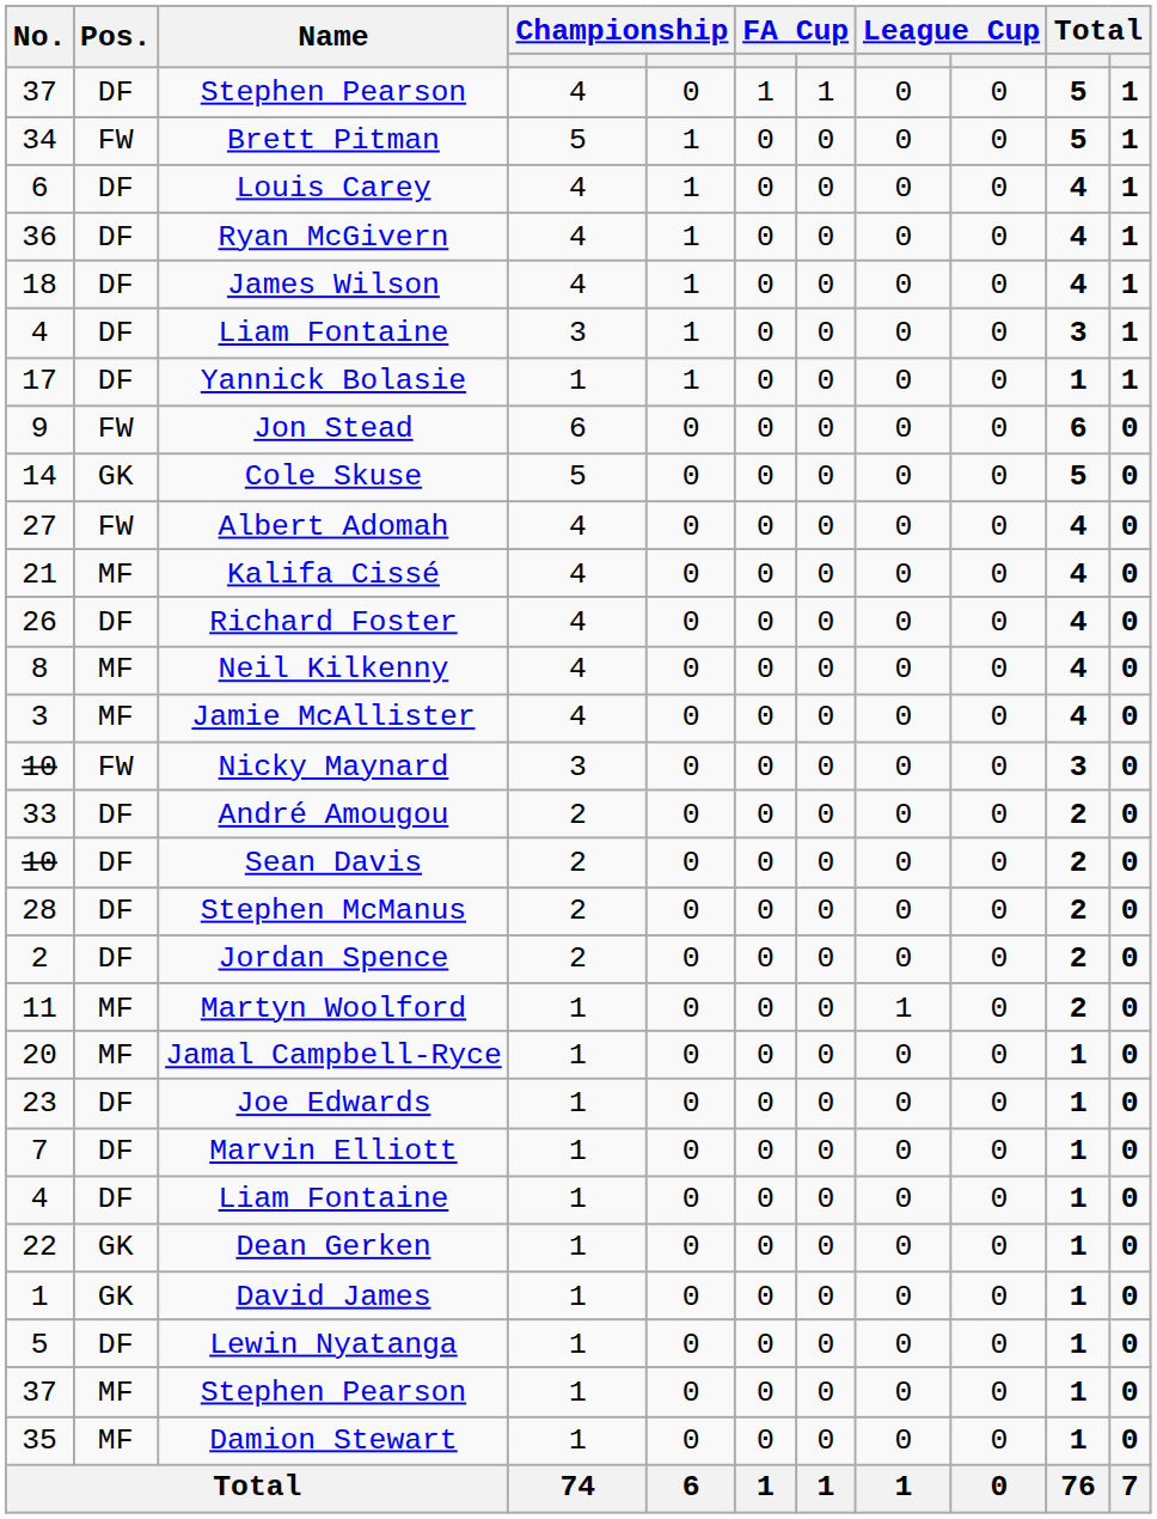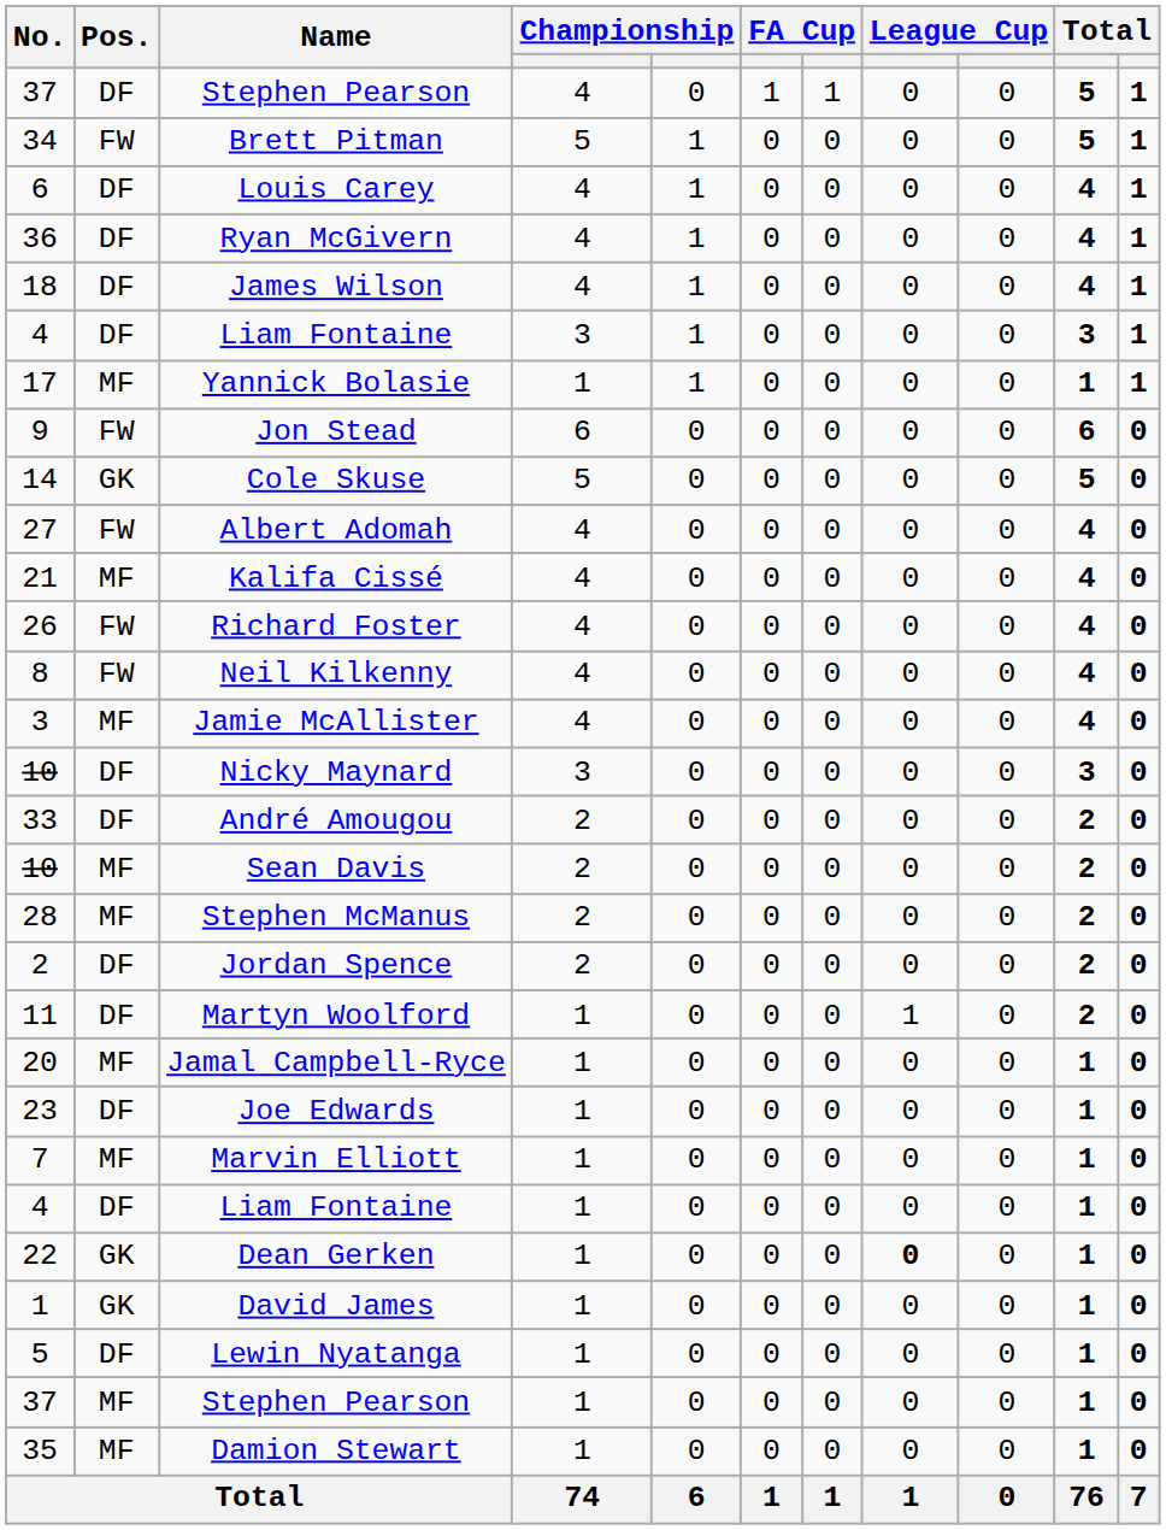 <table class="wikitable sortable" style="text-align: center;">
 <tr>
 <th rowspan="2">No.</th>
 <th rowspan="2">Pos.</th>
 <th rowspan="2">Name</th>
 <th colspan="2"><a href='#'>Championship</a></th>
 <th colspan="2"><a href='#'>FA Cup</a></th>
 <th colspan="2"><a href='#'>League Cup</a></th>
 <th colspan="2">Total</th>
 </tr>
 <tr>
 <th></th>
 <th></th>
 <th></th>
 <th></th>
 <th></th>
 <th></th>
 <th></th>
 <th></th>
 </tr>
 <tr>
 <td>37</td>
 <td>DF</td>
 <td><a href='#'>Stephen Pearson</a></td>
 <td>4</td>
 <td>0</td>
 <td>1</td>
 <td>1</td>
 <td>0</td>
 <td>0</td>
 <td><strong>5</strong></td>
 <td><strong>1</strong></td>
 </tr>
 <tr>
 <td>34</td>
 <td>FW</td>
 <td><a href='#'>Brett Pitman</a></td>
 <td>5</td>
 <td>1</td>
 <td>0</td>
 <td>0</td>
 <td>0</td>
 <td>0</td>
 <td><strong>5</strong></td>
 <td><strong>1</strong></td>
 </tr>
 <tr>
 <td>6</td>
 <td>DF</td>
 <td><a href='#'>Louis Carey</a></td>
 <td>4</td>
 <td>1</td>
 <td>0</td>
 <td>0</td>
 <td>0</td>
 <td>0</td>
 <td><strong>4</strong></td>
 <td><strong>1</strong></td>
 </tr>
 <tr>
 <td>36</td>
 <td>DF</td>
 <td><a href='#'>Ryan McGivern</a></td>
 <td>4</td>
 <td>1</td>
 <td>0</td>
 <td>0</td>
 <td>0</td>
 <td>0</td>
 <td><strong>4</strong></td>
 <td><strong>1</strong></td>
 </tr>
 <tr>
 <td>18</td>
 <td>DF</td>
 <td><a href='#'>James Wilson</a></td>
 <td>4</td>
 <td>1</td>
 <td>0</td>
 <td>0</td>
 <td>0</td>
 <td>0</td>
 <td><strong>4</strong></td>
 <td><strong>1</strong></td>
 </tr>
 <tr>
 <td>4</td>
 <td>DF</td>
 <td><a href='#'>Liam Fontaine</a></td>
 <td>3</td>
 <td>1</td>
 <td>0</td>
 <td>0</td>
 <td>0</td>
 <td>0</td>
 <td><strong>3</strong></td>
 <td><strong>1</strong></td>
 </tr>
 <tr>
 <td>17</td>
-<td>DF</td>
+<td>MF</td>
 <td><a href='#'>Yannick Bolasie</a></td>
 <td>1</td>
 <td>1</td>
 <td>0</td>
 <td>0</td>
 <td>0</td>
 <td>0</td>
 <td><strong>1</strong></td>
 <td><strong>1</strong></td>
 </tr>
 <tr>
 <td>9</td>
 <td>FW</td>
 <td><a href='#'>Jon Stead</a></td>
 <td>6</td>
 <td>0</td>
 <td>0</td>
 <td>0</td>
 <td>0</td>
 <td>0</td>
 <td><strong>6</strong></td>
 <td><strong>0</strong></td>
 </tr>
 <tr>
 <td>14</td>
 <td>GK</td>
 <td><a href='#'>Cole Skuse</a></td>
 <td>5</td>
 <td>0</td>
 <td>0</td>
 <td>0</td>
 <td>0</td>
 <td>0</td>
 <td><strong>5</strong></td>
 <td><strong>0</strong></td>
 </tr>
 <tr>
 <td>27</td>
 <td>FW</td>
 <td><a href='#'>Albert Adomah</a></td>
 <td>4</td>
 <td>0</td>
 <td>0</td>
 <td>0</td>
 <td>0</td>
 <td>0</td>
 <td><strong>4</strong></td>
 <td><strong>0</strong></td>
 </tr>
 <tr>
 <td>21</td>
 <td>MF</td>
 <td><a href='#'>Kalifa Cissé</a></td>
 <td>4</td>
 <td>0</td>
 <td>0</td>
 <td>0</td>
 <td>0</td>
 <td>0</td>
 <td><strong>4</strong></td>
 <td><strong>0</strong></td>
 </tr>
 <tr>
 <td>26</td>
-<td>DF</td>
+<td>FW</td>
 <td><a href='#'>Richard Foster</a></td>
 <td>4</td>
 <td>0</td>
 <td>0</td>
 <td>0</td>
 <td>0</td>
 <td>0</td>
 <td><strong>4</strong></td>
 <td><strong>0</strong></td>
 </tr>
 <tr>
 <td>8</td>
-<td>MF</td>
+<td>FW</td>
 <td><a href='#'>Neil Kilkenny</a></td>
 <td>4</td>
 <td>0</td>
 <td>0</td>
 <td>0</td>
 <td>0</td>
 <td>0</td>
 <td><strong>4</strong></td>
 <td><strong>0</strong></td>
 </tr>
 <tr>
 <td>3</td>
 <td>MF</td>
 <td><a href='#'>Jamie McAllister</a></td>
 <td>4</td>
 <td>0</td>
 <td>0</td>
 <td>0</td>
 <td>0</td>
 <td>0</td>
 <td><strong>4</strong></td>
 <td><strong>0</strong></td>
 </tr>
 <tr>
 <td><s>10</s></td>
-<td>FW</td>
+<td>DF</td>
 <td><a href='#'>Nicky Maynard</a></td>
 <td>3</td>
 <td>0</td>
 <td>0</td>
 <td>0</td>
 <td>0</td>
 <td>0</td>
 <td><strong>3</strong></td>
 <td><strong>0</strong></td>
 </tr>
 <tr>
 <td>33</td>
 <td>DF</td>
 <td><a href='#'>André Amougou</a></td>
 <td>2</td>
 <td>0</td>
 <td>0</td>
 <td>0</td>
 <td>0</td>
 <td>0</td>
 <td><strong>2</strong></td>
 <td><strong>0</strong></td>
 </tr>
 <tr>
 <td><s>10</s></td>
-<td>DF</td>
+<td>MF</td>
 <td><a href='#'>Sean Davis</a></td>
 <td>2</td>
 <td>0</td>
 <td>0</td>
 <td>0</td>
 <td>0</td>
 <td>0</td>
 <td><strong>2</strong></td>
 <td><strong>0</strong></td>
 </tr>
 <tr>
 <td>28</td>
-<td>DF</td>
+<td>MF</td>
 <td><a href='#'>Stephen McManus</a></td>
 <td>2</td>
 <td>0</td>
 <td>0</td>
 <td>0</td>
 <td>0</td>
 <td>0</td>
 <td><strong>2</strong></td>
 <td><strong>0</strong></td>
 </tr>
 <tr>
 <td>2</td>
 <td>DF</td>
 <td><a href='#'>Jordan Spence</a></td>
 <td>2</td>
 <td>0</td>
 <td>0</td>
 <td>0</td>
 <td>0</td>
 <td>0</td>
 <td><strong>2</strong></td>
 <td><strong>0</strong></td>
 </tr>
 <tr>
 <td>11</td>
-<td>MF</td>
+<td>DF</td>
 <td><a href='#'>Martyn Woolford</a></td>
 <td>1</td>
 <td>0</td>
 <td>0</td>
 <td>0</td>
 <td>1</td>
 <td>0</td>
 <td><strong>2</strong></td>
 <td><strong>0</strong></td>
 </tr>
 <tr>
 <td>20</td>
 <td>MF</td>
 <td><a href='#'>Jamal Campbell-Ryce</a></td>
 <td>1</td>
 <td>0</td>
 <td>0</td>
 <td>0</td>
 <td>0</td>
 <td>0</td>
 <td><strong>1</strong></td>
 <td><strong>0</strong></td>
 </tr>
 <tr>
 <td>23</td>
 <td>DF</td>
 <td><a href='#'>Joe Edwards</a></td>
 <td>1</td>
 <td>0</td>
 <td>0</td>
 <td>0</td>
 <td>0</td>
 <td>0</td>
 <td><strong>1</strong></td>
 <td><strong>0</strong></td>
 </tr>
 <tr>
 <td>7</td>
-<td>DF</td>
+<td>MF</td>
 <td><a href='#'>Marvin Elliott</a></td>
 <td>1</td>
 <td>0</td>
 <td>0</td>
 <td>0</td>
 <td>0</td>
 <td>0</td>
 <td><strong>1</strong></td>
 <td><strong>0</strong></td>
 </tr>
 <tr>
 <td>4</td>
 <td>DF</td>
 <td><a href='#'>Liam Fontaine</a></td>
 <td>1</td>
 <td>0</td>
 <td>0</td>
 <td>0</td>
 <td>0</td>
 <td>0</td>
 <td><strong>1</strong></td>
 <td><strong>0</strong></td>
 </tr>
 <tr>
 <td>22</td>
 <td>GK</td>
 <td><a href='#'>Dean Gerken</a></td>
 <td>1</td>
 <td>0</td>
 <td>0</td>
 <td>0</td>
-<td>0</td>
+<td><strong>0</strong></td>
 <td>0</td>
 <td><strong>1</strong></td>
 <td><strong>0</strong></td>
 </tr>
 <tr>
 <td>1</td>
 <td>GK</td>
 <td><a href='#'>David James</a></td>
 <td>1</td>
 <td>0</td>
 <td>0</td>
 <td>0</td>
 <td>0</td>
 <td>0</td>
 <td><strong>1</strong></td>
 <td><strong>0</strong></td>
 </tr>
 <tr>
 <td>5</td>
 <td>DF</td>
 <td><a href='#'>Lewin Nyatanga</a></td>
 <td>1</td>
 <td>0</td>
 <td>0</td>
 <td>0</td>
 <td>0</td>
 <td>0</td>
 <td><strong>1</strong></td>
 <td><strong>0</strong></td>
 </tr>
 <tr>
 <td>37</td>
 <td>MF</td>
 <td><a href='#'>Stephen Pearson</a></td>
 <td>1</td>
 <td>0</td>
 <td>0</td>
 <td>0</td>
 <td>0</td>
 <td>0</td>
 <td><strong>1</strong></td>
 <td><strong>0</strong></td>
 </tr>
 <tr>
 <td>35</td>
 <td>MF</td>
 <td><a href='#'>Damion Stewart</a></td>
 <td>1</td>
 <td>0</td>
 <td>0</td>
 <td>0</td>
 <td>0</td>
 <td>0</td>
 <td><strong>1</strong></td>
 <td><strong>0</strong></td>
 </tr>
 <tr>
 <th colspan="3">Total</th>
 <th>74</th>
 <th>6</th>
 <th>1</th>
 <th>1</th>
 <th>1</th>
 <th>0</th>
 <th>76</th>
 <th>7</th>
 </tr>
 </table>
